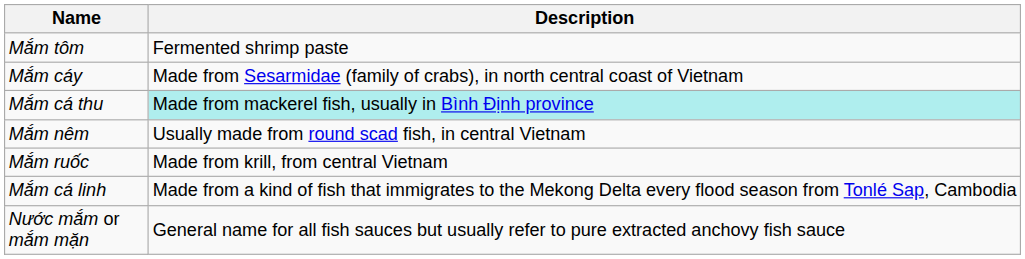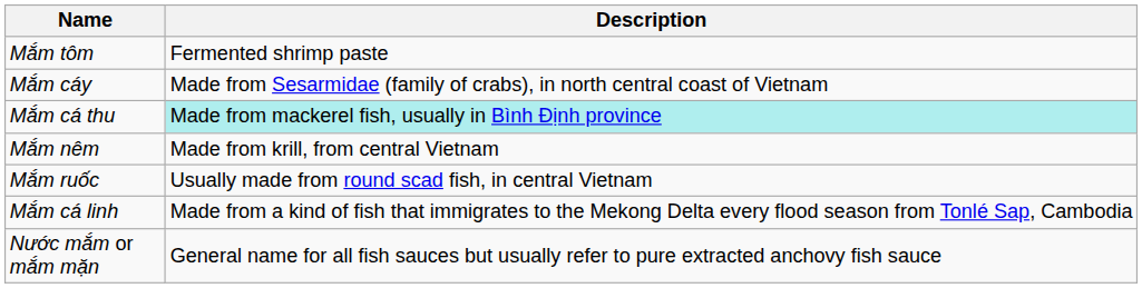 <table class="wikitable">
 <tr>
 <th scope="col" style="width:120px;">Name</th>
 <th>Description</th>
 </tr>
 <tr>
 <td><em>Mắm tôm</em></td>
 <td>Fermented shrimp paste</td>
 </tr>
 <tr>
 <td><em>Mắm cáy</em></td>
 <td>Made from <a href='#'>Sesarmidae</a> (family of crabs), in north central coast of Vietnam</td>
 </tr>
 <tr>
 <td><em>Mắm cá thu</em></td>
 <td style="background: paleturquoise;">Made from mackerel fish, usually in <a href='#'>Bình Định province</a></td>
 </tr>
 <tr>
 <td><em>Mắm nêm</em></td>
-<td>Usually made from <a href='#'>round scad</a> fish, in central Vietnam</td>
+<td>Made from krill, from central Vietnam</td>
 </tr>
 <tr>
 <td><em>Mắm ruốc</em></td>
-<td>Made from krill, from central Vietnam</td>
+<td>Usually made from <a href='#'>round scad</a> fish, in central Vietnam</td>
 </tr>
 <tr>
 <td><em>Mắm cá linh</em></td>
 <td>Made from a kind of fish that immigrates to the Mekong Delta every flood season from <a href='#'>Tonlé Sap</a>, Cambodia</td>
 </tr>
 <tr>
 <td><em>Nước mắm</em> or <em>mắm mặn</em></td>
 <td>General name for all fish sauces but usually refer to pure extracted anchovy fish sauce</td>
 </tr>
 </table>
